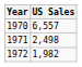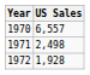 <table class="wikitable">
 <tr>
 <th>Year</th>
 <th>US Sales</th>
 </tr>
 <tr>
 <td>1970</td>
 <td>6,557</td>
 </tr>
 <tr>
 <td>1971</td>
 <td>2,498</td>
 </tr>
 <tr>
 <td>1972</td>
-<td>1,982</td>
+<td>1,928</td>
 </tr>
 </table>
